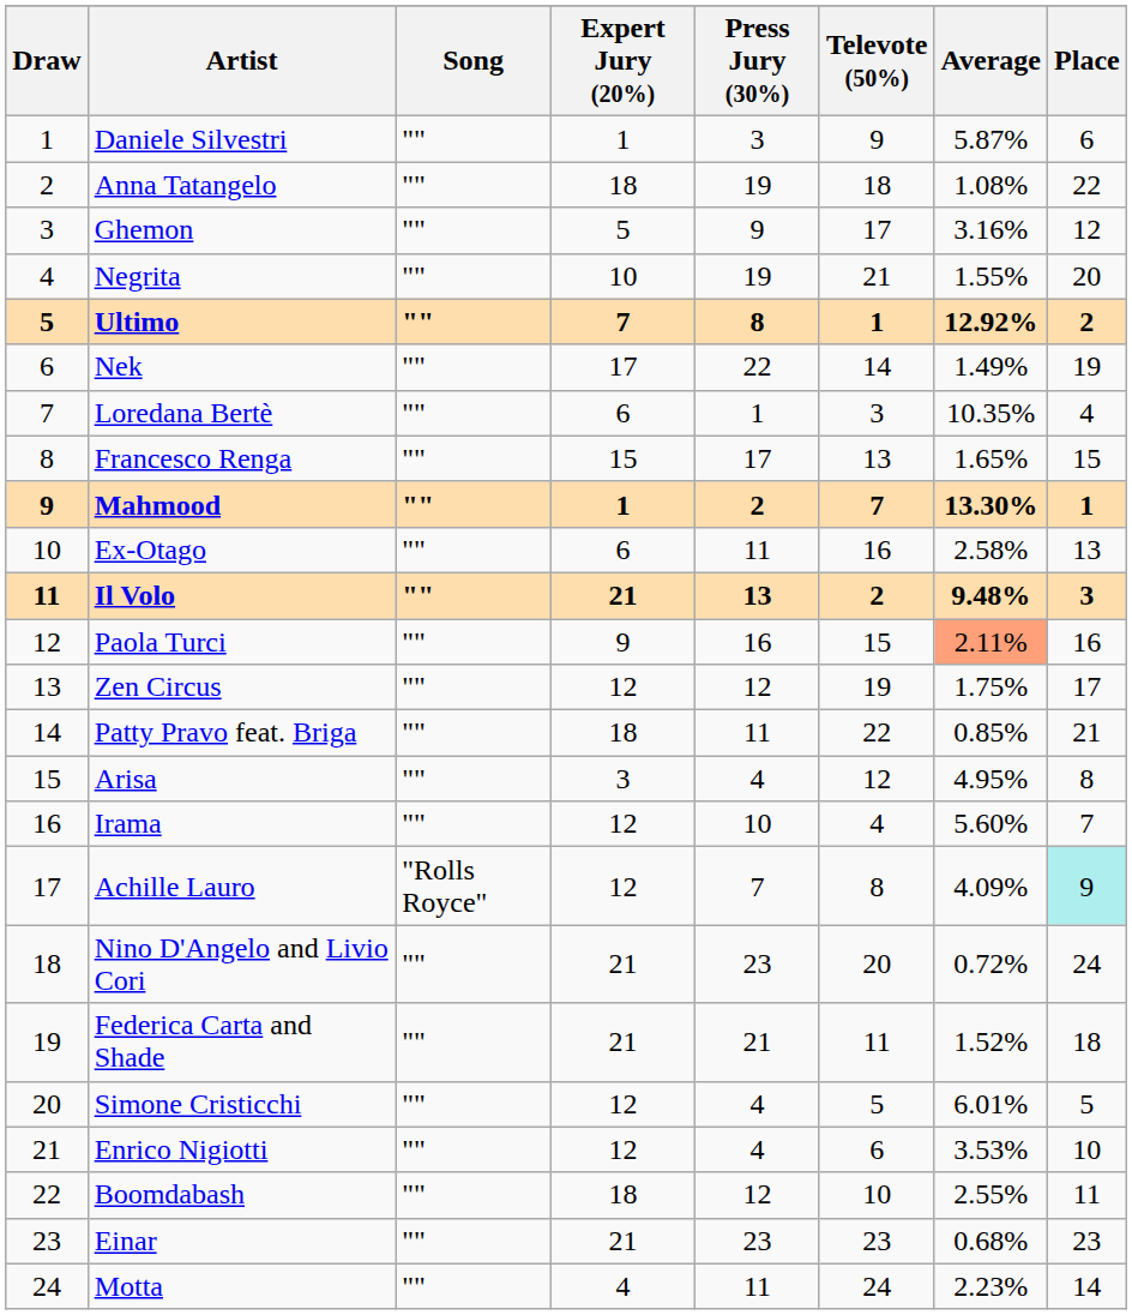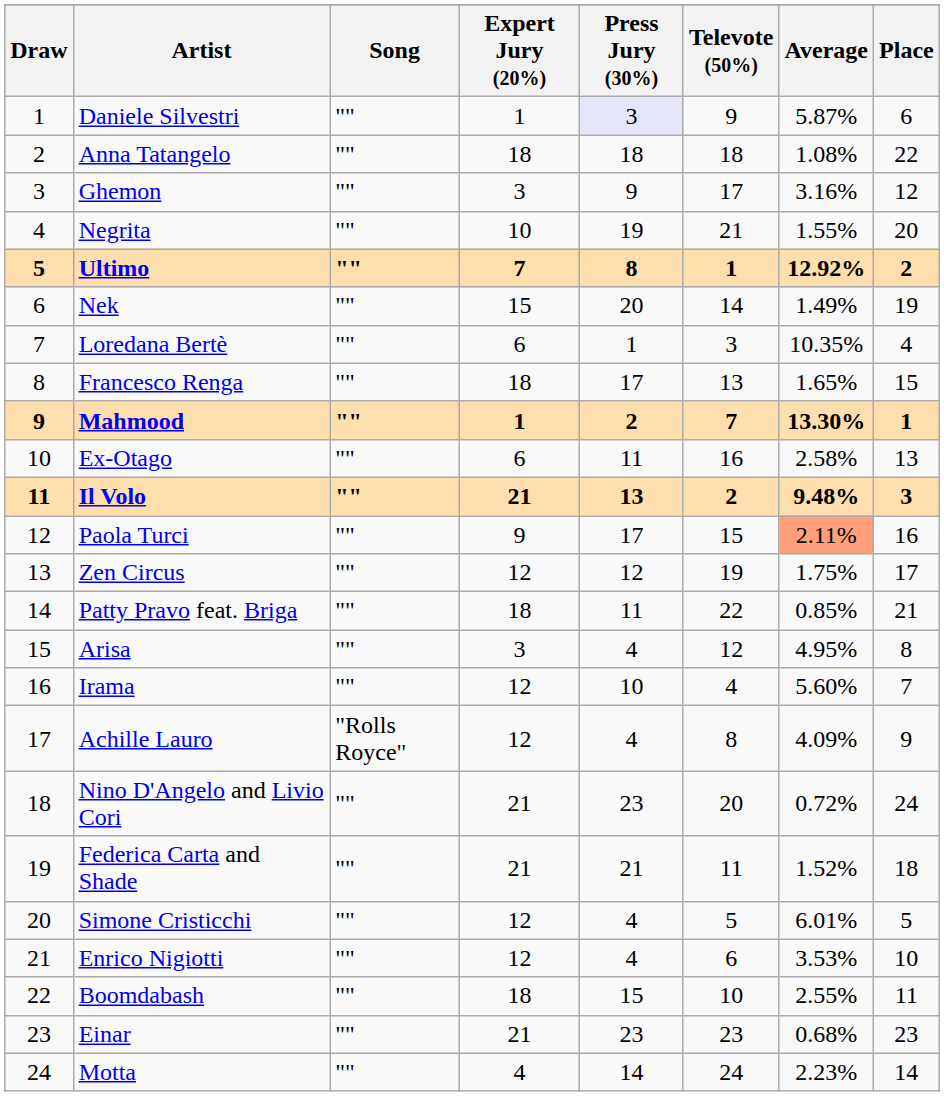 <table class="sortable wikitable" style="margin: 1em auto 1em auto; text-align:center">
 <tr>
 </tr>
 <tr>
 <th>Draw</th>
 <th>Artist</th>
 <th>Song</th>
 <th>Expert Jury<br><small>(20%)</small></th>
 <th>Press Jury<br><small>(30%)</small></th>
 <th>Televote<br><small>(50%)</small></th>
 <th>Average</th>
 <th>Place</th>
 </tr>
 <tr>
 <td>1</td>
 <td align="left"><a href='#'>Daniele Silvestri</a></td>
 <td align="left">""</td>
 <td>1</td>
-<td>3</td>
+<td style="background: lavender;">3</td>
 <td>9</td>
 <td>5.87%</td>
 <td>6</td>
 </tr>
 <tr>
 <td>2</td>
 <td align="left"><a href='#'>Anna Tatangelo</a></td>
 <td align="left">""</td>
 <td>18</td>
-<td>19</td>
+<td>18</td>
 <td>18</td>
 <td>1.08%</td>
 <td>22</td>
 </tr>
 <tr>
 <td>3</td>
 <td align="left"><a href='#'>Ghemon</a></td>
 <td align="left">""</td>
-<td>5</td>
+<td>3</td>
 <td>9</td>
 <td>17</td>
 <td>3.16%</td>
 <td>12</td>
 </tr>
 <tr>
 <td>4</td>
 <td align="left"><a href='#'>Negrita</a></td>
 <td align="left">""</td>
 <td>10</td>
 <td>19</td>
 <td>21</td>
 <td>1.55%</td>
 <td>20</td>
 </tr>
 <tr style="font-weight:bold; background:navajowhite;">
 <td>5</td>
 <td align="left"><a href='#'>Ultimo</a></td>
 <td align="left">""</td>
 <td>7</td>
 <td>8</td>
 <td>1</td>
 <td>12.92%</td>
 <td>2</td>
 </tr>
 <tr>
 <td>6</td>
 <td align="left"><a href='#'>Nek</a></td>
 <td align="left">""</td>
-<td>17</td>
-<td>22</td>
+<td>15</td>
+<td>20</td>
 <td>14</td>
 <td>1.49%</td>
 <td>19</td>
 </tr>
 <tr>
 <td>7</td>
 <td align="left"><a href='#'>Loredana Bertè</a></td>
 <td align="left">""</td>
 <td>6</td>
 <td>1</td>
 <td>3</td>
 <td>10.35%</td>
 <td>4</td>
 </tr>
 <tr>
 <td>8</td>
 <td align="left"><a href='#'>Francesco Renga</a></td>
 <td align="left">""</td>
-<td>15</td>
+<td>18</td>
 <td>17</td>
 <td>13</td>
 <td>1.65%</td>
 <td>15</td>
 </tr>
 <tr style="font-weight:bold; background:navajowhite;">
 <td>9</td>
 <td align="left"><a href='#'>Mahmood</a></td>
 <td align="left">""</td>
 <td>1</td>
 <td>2</td>
 <td>7</td>
 <td>13.30%</td>
 <td>1</td>
 </tr>
 <tr>
 <td>10</td>
 <td align="left"><a href='#'>Ex-Otago</a></td>
 <td align="left">""</td>
 <td>6</td>
 <td>11</td>
 <td>16</td>
 <td>2.58%</td>
 <td>13</td>
 </tr>
 <tr style="font-weight:bold; background:navajowhite;">
 <td>11</td>
 <td align="left"><a href='#'>Il Volo</a></td>
 <td align="left">""</td>
 <td>21</td>
 <td>13</td>
 <td>2</td>
 <td>9.48%</td>
 <td>3</td>
 </tr>
 <tr>
 <td>12</td>
 <td align="left"><a href='#'>Paola Turci</a></td>
 <td align="left">""</td>
 <td>9</td>
-<td>16</td>
+<td>17</td>
 <td>15</td>
 <td style="background: lightsalmon;">2.11%</td>
 <td>16</td>
 </tr>
 <tr>
 <td>13</td>
 <td align="left"><a href='#'>Zen Circus</a></td>
 <td align="left">""</td>
 <td>12</td>
 <td>12</td>
 <td>19</td>
 <td>1.75%</td>
 <td>17</td>
 </tr>
 <tr>
 <td>14</td>
 <td align="left"><a href='#'>Patty Pravo</a> feat. <a href='#'>Briga</a></td>
 <td align="left">""</td>
 <td>18</td>
 <td>11</td>
 <td>22</td>
 <td>0.85%</td>
 <td>21</td>
 </tr>
 <tr>
 <td>15</td>
 <td align="left"><a href='#'>Arisa</a></td>
 <td align="left">""</td>
 <td>3</td>
 <td>4</td>
 <td>12</td>
 <td>4.95%</td>
 <td>8</td>
 </tr>
 <tr>
 <td>16</td>
 <td align="left"><a href='#'>Irama</a></td>
 <td align="left">""</td>
 <td>12</td>
 <td>10</td>
 <td>4</td>
 <td>5.60%</td>
 <td>7</td>
 </tr>
 <tr>
 <td>17</td>
 <td align="left"><a href='#'>Achille Lauro</a></td>
 <td align="left">"Rolls Royce"</td>
 <td>12</td>
-<td>7</td>
+<td>4</td>
 <td>8</td>
 <td>4.09%</td>
-<td style="background: paleturquoise;">9</td>
+<td>9</td>
 </tr>
 <tr>
 <td>18</td>
 <td align="left"><a href='#'>Nino D'Angelo</a> and <a href='#'>Livio Cori</a></td>
 <td align="left">""</td>
 <td>21</td>
 <td>23</td>
 <td>20</td>
 <td>0.72%</td>
 <td>24</td>
 </tr>
 <tr>
 <td>19</td>
 <td align="left"><a href='#'>Federica Carta</a> and <a href='#'>Shade</a></td>
 <td align="left">""</td>
 <td>21</td>
 <td>21</td>
 <td>11</td>
 <td>1.52%</td>
 <td>18</td>
 </tr>
 <tr>
 <td>20</td>
 <td align="left"><a href='#'>Simone Cristicchi</a></td>
 <td align="left">""</td>
 <td>12</td>
 <td>4</td>
 <td>5</td>
 <td>6.01%</td>
 <td>5</td>
 </tr>
 <tr>
 <td>21</td>
 <td align="left"><a href='#'>Enrico Nigiotti</a></td>
 <td align="left">""</td>
 <td>12</td>
 <td>4</td>
 <td>6</td>
 <td>3.53%</td>
 <td>10</td>
 </tr>
 <tr>
 <td>22</td>
 <td align="left"><a href='#'>Boomdabash</a></td>
 <td align="left">""</td>
 <td>18</td>
-<td>12</td>
+<td>15</td>
 <td>10</td>
 <td>2.55%</td>
 <td>11</td>
 </tr>
 <tr>
 <td>23</td>
 <td align="left"><a href='#'>Einar</a></td>
 <td align="left">""</td>
 <td>21</td>
 <td>23</td>
 <td>23</td>
 <td>0.68%</td>
 <td>23</td>
 </tr>
 <tr>
 <td>24</td>
 <td align="left"><a href='#'>Motta</a></td>
 <td align="left">""</td>
 <td>4</td>
-<td>11</td>
+<td>14</td>
 <td>24</td>
 <td>2.23%</td>
 <td>14</td>
 </tr>
 </table>
